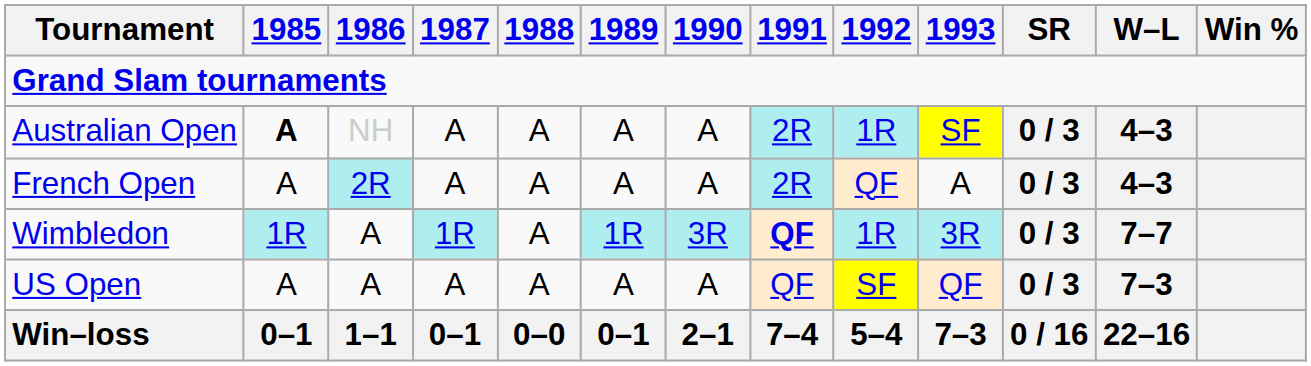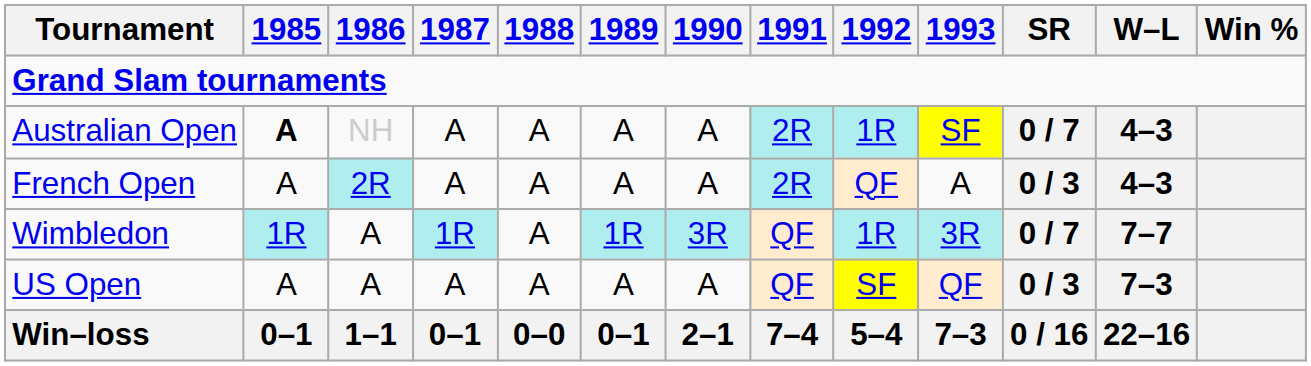 <table class=wikitable style=text-align:center;font-size:97%>
 <tr>
 <th>Tournament</th>
 <th><a href='#'>1985</a></th>
 <th><a href='#'>1986</a></th>
 <th><a href='#'>1987</a></th>
 <th><a href='#'>1988</a></th>
 <th><a href='#'>1989</a></th>
 <th><a href='#'>1990</a></th>
 <th><a href='#'>1991</a></th>
 <th><a href='#'>1992</a></th>
 <th><a href='#'>1993</a></th>
 <th>SR</th>
 <th>W–L</th>
 <th>Win %</th>
 </tr>
 <tr>
 <td colspan=23 align=left><strong><a href='#'>Grand Slam tournaments</a></strong></td>
 </tr>
 <tr>
 <td align=left><a href='#'>Australian Open</a></td>
 <td><strong>A</strong></td>
 <td colspan=1 style=color:#cccccc>NH</td>
 <td>A</td>
 <td>A</td>
 <td>A</td>
 <td>A</td>
 <td bgcolor=afeeee><a href='#'>2R</a></td>
 <td bgcolor=afeeee><a href='#'>1R</a></td>
 <td bgcolor=yellow><a href='#'>SF</a></td>
-<th>0 / 3</th>
+<th>0 / 7</th>
 <th>4–3</th>
 <th></th>
 </tr>
 <tr>
 <td align=left><a href='#'>French Open</a></td>
 <td>A</td>
 <td bgcolor=afeeee><a href='#'>2R</a></td>
 <td>A</td>
 <td>A</td>
 <td>A</td>
 <td>A</td>
 <td bgcolor=afeeee><a href='#'>2R</a></td>
 <td bgcolor=ffebcd><a href='#'>QF</a></td>
 <td>A</td>
 <th>0 / 3</th>
 <th>4–3</th>
 <th></th>
 </tr>
 <tr>
 <td align=left><a href='#'>Wimbledon</a></td>
 <td bgcolor=afeeee><a href='#'>1R</a></td>
 <td>A</td>
 <td bgcolor=afeeee><a href='#'>1R</a></td>
 <td>A</td>
 <td bgcolor=afeeee><a href='#'>1R</a></td>
 <td bgcolor=afeeee><a href='#'>3R</a></td>
-<td bgcolor=ffebcd><strong><a href='#'>QF</a></strong></td>
+<td bgcolor=ffebcd><a href='#'>QF</a></td>
 <td bgcolor=afeeee><a href='#'>1R</a></td>
 <td bgcolor=afeeee><a href='#'>3R</a></td>
-<th>0 / 3</th>
+<th>0 / 7</th>
 <th>7–7</th>
 <th></th>
 </tr>
 <tr>
 <td align=left><a href='#'>US Open</a></td>
 <td>A</td>
 <td>A</td>
 <td>A</td>
 <td>A</td>
 <td>A</td>
 <td>A</td>
 <td bgcolor=ffebcd><a href='#'>QF</a></td>
 <td bgcolor=yellow><a href='#'>SF</a></td>
 <td bgcolor=ffebcd><a href='#'>QF</a></td>
 <th>0 / 3</th>
 <th>7–3</th>
 <th></th>
 </tr>
 <tr>
 <th style=text-align:left>Win–loss</th>
 <th>0–1</th>
 <th>1–1</th>
 <th>0–1</th>
 <th>0–0</th>
 <th>0–1</th>
 <th>2–1</th>
 <th>7–4</th>
 <th>5–4</th>
 <th>7–3</th>
 <th>0 / 16</th>
 <th>22–16</th>
 <th></th>
 </tr>
 </table>
